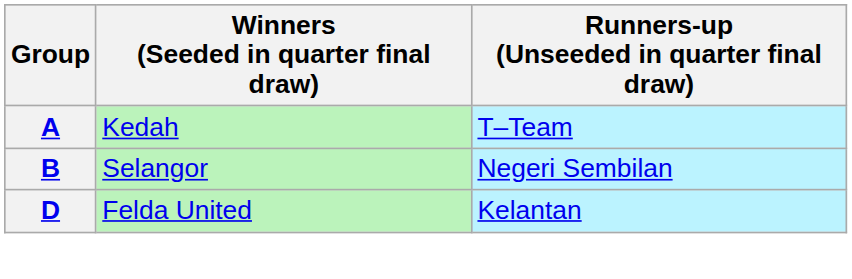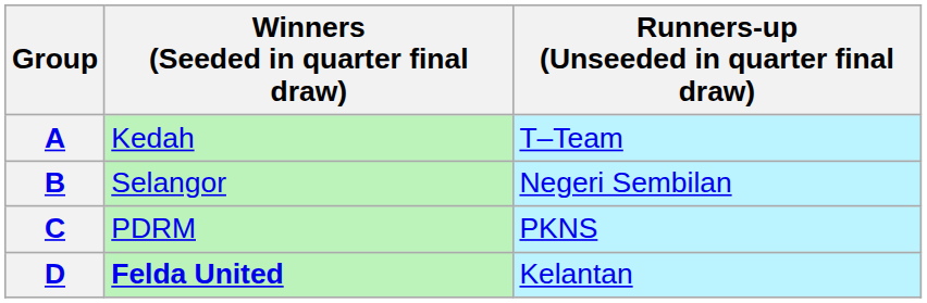 <table class="wikitable">
 <tr>
 <th>Group</th>
 <th width=220>Winners<br>(Seeded in quarter final draw)</th>
 <th width=220>Runners-up<br>(Unseeded in quarter final draw)</th>
 </tr>
 <tr>
 <th><a href='#'>A</a></th>
 <td bgcolor=#BBF3BB> <a href='#'>Kedah</a></td>
 <td bgcolor=#BBF3FF> <a href='#'>T–Team</a></td>
 </tr>
 <tr>
 <th><a href='#'>B</a></th>
 <td bgcolor=#BBF3BB> <a href='#'>Selangor</a></td>
 <td bgcolor=#BBF3FF> <a href='#'>Negeri Sembilan</a></td>
 </tr>
 <tr>
+<th><a href='#'>C</a></th>
+<td bgcolor=#BBF3BB> <a href='#'>PDRM</a></td>
+<td bgcolor=#BBF3FF> <a href='#'>PKNS</a></td>
+</tr>
+<tr>
 <th><a href='#'>D</a></th>
-<td bgcolor=#BBF3BB> <a href='#'>Felda United</a></td>
+<td bgcolor=#BBF3BB><strong> <a href='#'>Felda United</a></strong></td>
 <td bgcolor=#BBF3FF> <a href='#'>Kelantan</a></td>
 </tr>
 </table>
